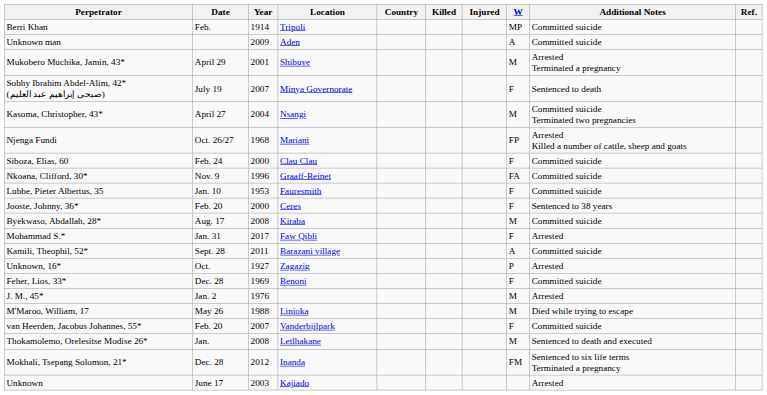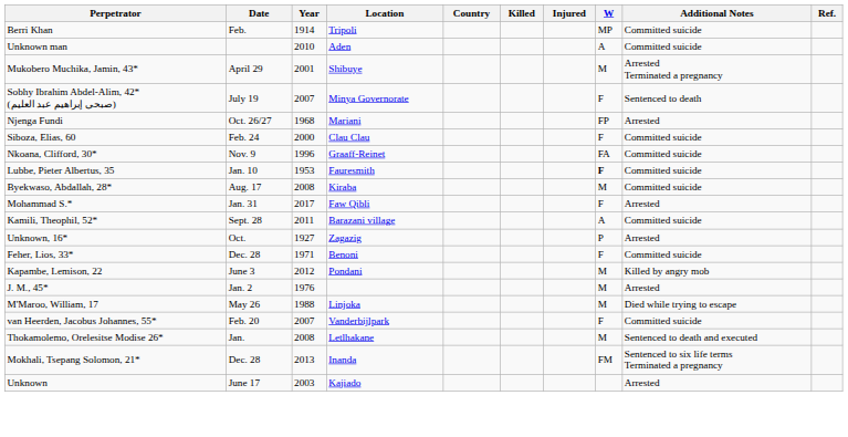 <table class="wikitable sortable"  style="width:100%; font-size:96%;">
 <tr>
 <th>Perpetrator</th>
 <th>Date</th>
 <th>Year</th>
 <th>Location</th>
 <th>Country</th>
 <th>Killed</th>
 <th>Injured</th>
 <th><a href='#'>W</a></th>
 <th>Additional Notes</th>
 <th>Ref.</th>
 </tr>
 <tr>
 <td>Berri Khan</td>
 <td> Feb.</td>
 <td>1914</td>
 <td><a href='#'>Tripoli</a></td>
 <td></td>
 <td></td>
 <td> </td>
 <td>MP</td>
 <td>Committed suicide</td>
 <td> </td>
 </tr>
 <tr>
 <td>Unknown man</td>
 <td></td>
-<td>2009</td>
+<td>2010</td>
 <td><a href='#'>Aden</a></td>
 <td></td>
 <td></td>
 <td></td>
 <td>A</td>
 <td>Committed suicide</td>
 <td></td>
 </tr>
 <tr>
 <td>Mukobero Muchika, Jamin, 43*</td>
 <td> April 29</td>
 <td>2001</td>
 <td><a href='#'>Shibuye</a></td>
 <td></td>
 <td></td>
 <td> </td>
 <td>M</td>
 <td>Arrested<br>Terminated a pregnancy</td>
 <td> </td>
 </tr>
 <tr>
 <td>Sobhy Ibrahim Abdel-Alim, 42* <br> (صبحى إبراهيم عبد العليم)</td>
 <td> July 19</td>
 <td>2007</td>
 <td> <a href='#'>Minya Governorate</a></td>
 <td></td>
 <td></td>
 <td> </td>
 <td>F</td>
 <td>Sentenced to death</td>
 <td> </td>
 </tr>
 <tr>
-<td>Kasoma, Christopher, 43*</td>
-<td> April 27</td>
-<td>2004</td>
-<td><a href='#'>Nsangi</a></td>
-<td></td>
-<td></td>
-<td> </td>
-<td>M</td>
-<td>Committed suicide<br>Terminated two pregnancies</td>
-<td> </td>
-</tr>
-<tr>
 <td>Njenga Fundi</td>
 <td> Oct. 26/27</td>
 <td>1968</td>
 <td><a href='#'>Mariani</a></td>
 <td></td>
 <td></td>
 <td> </td>
 <td>FP</td>
-<td>Arrested <br> Killed a number of cattle, sheep and goats</td>
+<td>Arrested</td>
 <td> </td>
 </tr>
 <tr>
 <td>Siboza, Elias, 60</td>
 <td> Feb. 24</td>
 <td>2000</td>
 <td><a href='#'>Clau Clau</a></td>
 <td></td>
 <td></td>
 <td> </td>
 <td>F</td>
 <td>Committed suicide</td>
 <td> </td>
 </tr>
 <tr>
 <td>Nkoana, Clifford, 30*</td>
 <td> Nov. 9</td>
 <td>1996</td>
 <td><a href='#'>Graaff-Reinet</a></td>
 <td></td>
 <td></td>
 <td> </td>
 <td>FA</td>
 <td>Committed suicide</td>
 <td> </td>
 </tr>
 <tr>
 <td>Lubbe, Pieter Albertus, 35</td>
 <td> Jan. 10</td>
 <td>1953</td>
 <td><a href='#'>Fauresmith</a></td>
 <td></td>
 <td></td>
 <td> </td>
-<td>F</td>
+<td><strong>F</strong></td>
 <td>Committed suicide</td>
-<td> </td>
-</tr>
-<tr>
-<td>Jooste, Johnny, 36*</td>
-<td> Feb. 20</td>
-<td>2000</td>
-<td><a href='#'>Ceres</a></td>
-<td></td>
-<td></td>
-<td> </td>
-<td>F</td>
-<td>Sentenced to 38 years</td>
 <td> </td>
 </tr>
 <tr>
 <td>Byekwaso, Abdallah, 28*</td>
 <td> Aug. 17</td>
 <td>2008</td>
 <td><a href='#'>Kiraba</a></td>
 <td></td>
 <td></td>
 <td> </td>
 <td>M</td>
 <td>Committed suicide</td>
 <td> </td>
 </tr>
 <tr>
 <td>Mohammad S.*</td>
 <td> Jan. 31</td>
 <td>2017</td>
 <td><a href='#'>Faw Qibli</a></td>
 <td></td>
 <td></td>
 <td></td>
 <td>F</td>
 <td>Arrested</td>
 <td></td>
 </tr>
 <tr>
 <td>Kamili, Theophil, 52*</td>
 <td> Sept. 28</td>
 <td>2011</td>
 <td><a href='#'>Barazani village</a></td>
 <td></td>
 <td></td>
 <td> </td>
 <td>A</td>
 <td>Committed suicide</td>
 <td> </td>
 </tr>
 <tr>
 <td>Unknown, 16*</td>
 <td> Oct.</td>
 <td>1927</td>
 <td><a href='#'>Zagazig</a></td>
 <td></td>
 <td></td>
 <td> </td>
 <td>P</td>
 <td>Arrested</td>
 <td> </td>
 </tr>
 <tr>
 <td>Feher, Lios, 33*</td>
 <td> Dec. 28</td>
-<td>1969</td>
+<td>1971</td>
 <td><a href='#'>Benoni</a></td>
 <td></td>
 <td></td>
 <td> </td>
 <td>F</td>
 <td>Committed suicide</td>
+<td> </td>
+</tr>
+<tr>
+<td>Kapambe, Lemison, 22</td>
+<td> June 3</td>
+<td>2012</td>
+<td><a href='#'>Pondani</a></td>
+<td></td>
+<td></td>
+<td> </td>
+<td>M</td>
+<td>Killed by angry mob</td>
 <td> </td>
 </tr>
 <tr>
 <td>J. M., 45*</td>
 <td> Jan. 2</td>
 <td>1976</td>
 <td></td>
 <td></td>
 <td></td>
 <td></td>
 <td>M</td>
 <td>Arrested</td>
 <td></td>
 </tr>
 <tr>
 <td>M'Maroo, William, 17</td>
 <td> May 26</td>
 <td>1988</td>
 <td><a href='#'>Linjoka</a></td>
 <td></td>
 <td></td>
 <td> </td>
 <td>M</td>
 <td>Died while trying to escape</td>
 <td> </td>
 </tr>
 <tr>
 <td>van Heerden, Jacobus Johannes, 55*</td>
 <td> Feb. 20</td>
 <td>2007</td>
 <td><a href='#'>Vanderbijlpark</a></td>
 <td></td>
 <td></td>
 <td> </td>
 <td>F</td>
 <td>Committed suicide</td>
 <td> </td>
 </tr>
 <tr>
 <td>Thokamolemo, Orelesitse Modise 26*</td>
 <td> Jan.</td>
 <td>2008</td>
 <td><a href='#'>Letlhakane</a></td>
 <td></td>
 <td></td>
 <td> </td>
 <td>M</td>
 <td>Sentenced to death and executed</td>
 <td></td>
 </tr>
 <tr>
 <td>Mokhali, Tsepang Solomon, 21*</td>
 <td> Dec. 28</td>
-<td>2012</td>
+<td>2013</td>
 <td><a href='#'>Inanda</a></td>
 <td></td>
 <td></td>
 <td></td>
 <td>FM</td>
 <td>Sentenced to six life terms<br>Terminated a pregnancy</td>
 <td></td>
 </tr>
 <tr>
 <td>Unknown</td>
 <td> June 17</td>
 <td>2003</td>
 <td><a href='#'>Kajiado</a></td>
 <td></td>
 <td></td>
 <td> </td>
 <td></td>
 <td>Arrested</td>
 <td> </td>
 </tr>
 </table>
